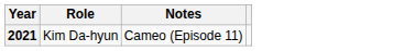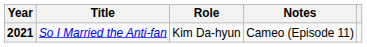 <table class="wikitable plainrowheaders">
 <tr>
 <th scope="col">Year</th>
+<th scope="col">Title</th>
 <th scope="col">Role</th>
 <th scope="col">Notes</th>
 <th scope="col"></th>
 </tr>
 <tr>
 <th scope="row">2021</th>
+<td><em><a href='#'>So I Married the Anti-fan</a></em></td>
 <td>Kim Da-hyun</td>
 <td>Cameo  (Episode 11)</td>
 <td style="text-align:center"></td>
 </tr>
 </table>
